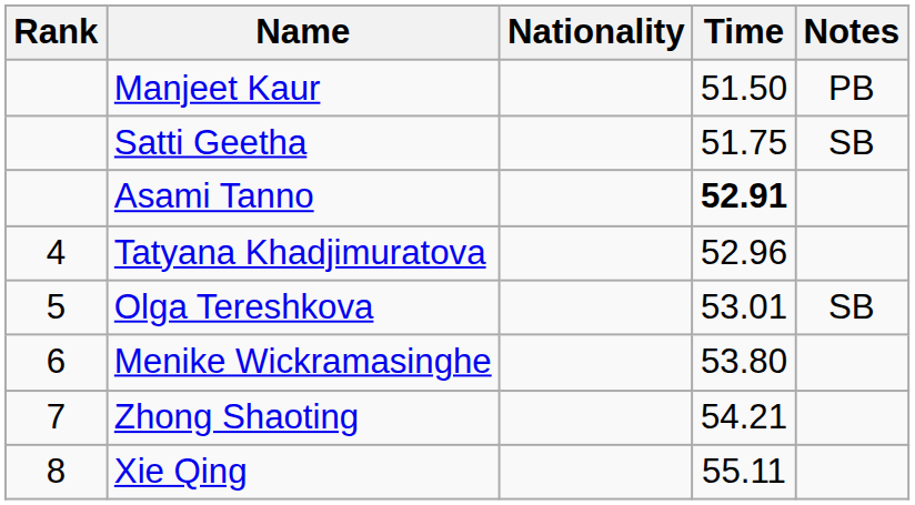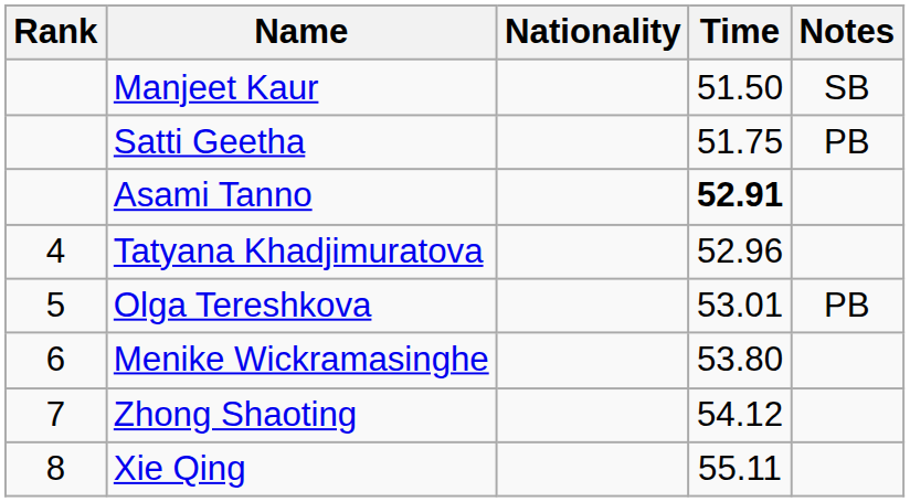 <table class="wikitable sortable" style="text-align:center">
 <tr>
 <th>Rank</th>
 <th>Name</th>
 <th>Nationality</th>
 <th>Time</th>
 <th>Notes</th>
 </tr>
 <tr>
 <td></td>
 <td align=left><a href='#'>Manjeet Kaur</a></td>
 <td align=left></td>
 <td>51.50</td>
-<td>PB</td>
+<td>SB</td>
 </tr>
 <tr>
 <td></td>
 <td align=left><a href='#'>Satti Geetha</a></td>
 <td align=left></td>
 <td>51.75</td>
-<td>SB</td>
+<td>PB</td>
 </tr>
 <tr>
 <td></td>
 <td align=left><a href='#'>Asami Tanno</a></td>
 <td align=left></td>
 <td><strong>52.91</strong></td>
 <td></td>
 </tr>
 <tr>
 <td>4</td>
 <td align=left><a href='#'>Tatyana Khadjimuratova</a></td>
 <td align=left></td>
 <td>52.96</td>
 <td></td>
 </tr>
 <tr>
 <td>5</td>
 <td align=left><a href='#'>Olga Tereshkova</a></td>
 <td align=left></td>
 <td>53.01</td>
-<td>SB</td>
+<td>PB</td>
 </tr>
 <tr>
 <td>6</td>
 <td align=left><a href='#'>Menike Wickramasinghe</a></td>
 <td align=left></td>
 <td>53.80</td>
 <td></td>
 </tr>
 <tr>
 <td>7</td>
 <td align=left><a href='#'>Zhong Shaoting</a></td>
 <td align=left></td>
-<td>54.21</td>
+<td>54.12</td>
 <td></td>
 </tr>
 <tr>
 <td>8</td>
 <td align=left><a href='#'>Xie Qing</a></td>
 <td align=left></td>
 <td>55.11</td>
 <td></td>
 </tr>
 </table>
